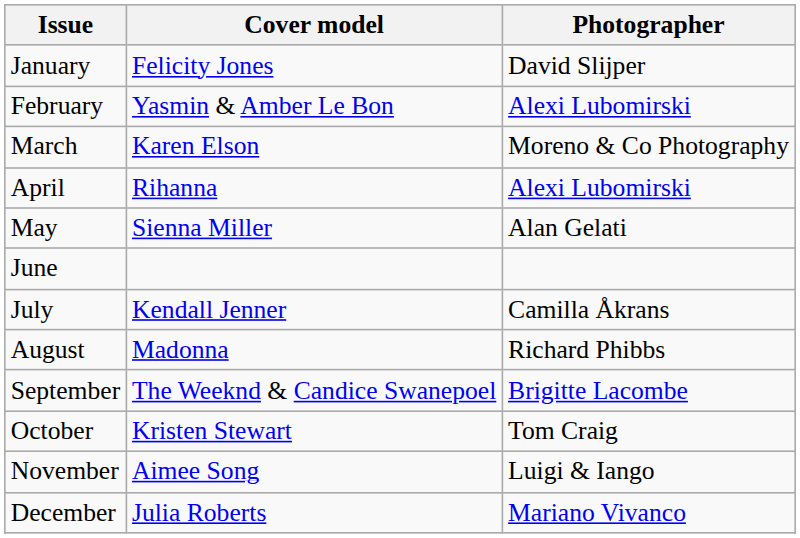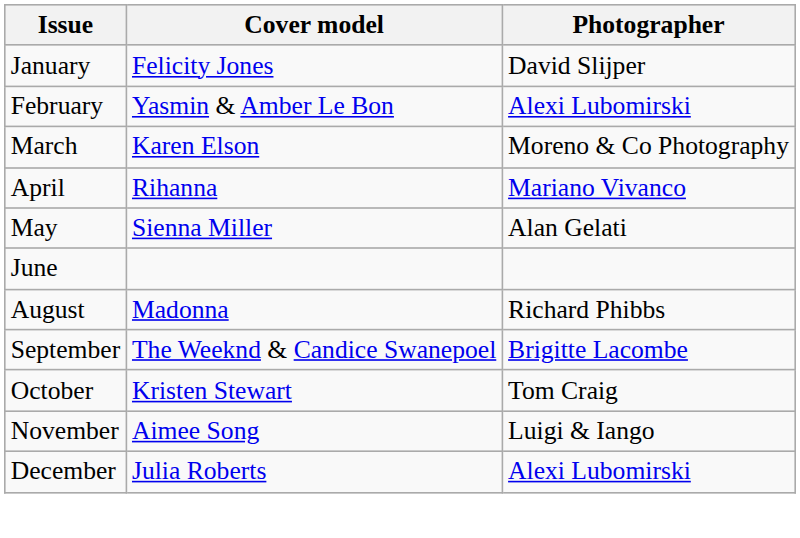 <table class="sortable wikitable">
 <tr>
 <th>Issue</th>
 <th>Cover model</th>
 <th>Photographer</th>
 </tr>
 <tr>
 <td>January</td>
 <td><a href='#'>Felicity Jones</a></td>
 <td>David Slijper</td>
 </tr>
 <tr>
 <td>February</td>
 <td><a href='#'>Yasmin</a> & <a href='#'>Amber Le Bon</a></td>
 <td><a href='#'>Alexi Lubomirski</a></td>
 </tr>
 <tr>
 <td>March</td>
 <td><a href='#'>Karen Elson</a></td>
 <td>Moreno & Co Photography</td>
 </tr>
 <tr>
 <td>April</td>
 <td><a href='#'>Rihanna</a></td>
-<td><a href='#'>Alexi Lubomirski</a></td>
+<td><a href='#'>Mariano Vivanco</a></td>
 </tr>
 <tr>
 <td>May</td>
 <td><a href='#'>Sienna Miller</a></td>
 <td>Alan Gelati</td>
 </tr>
 <tr>
 <td>June</td>
 <td></td>
 <td></td>
-</tr>
-<tr>
-<td>July</td>
-<td><a href='#'>Kendall Jenner</a></td>
-<td>Camilla Åkrans</td>
 </tr>
 <tr>
 <td>August</td>
 <td><a href='#'>Madonna</a></td>
 <td>Richard Phibbs</td>
 </tr>
 <tr>
 <td>September</td>
 <td><a href='#'>The Weeknd</a> & <a href='#'>Candice Swanepoel</a></td>
 <td><a href='#'>Brigitte Lacombe</a></td>
 </tr>
 <tr>
 <td>October</td>
 <td><a href='#'>Kristen Stewart</a></td>
 <td>Tom Craig</td>
 </tr>
 <tr>
 <td>November</td>
 <td><a href='#'>Aimee Song</a></td>
 <td>Luigi & Iango</td>
 </tr>
 <tr>
 <td>December</td>
 <td><a href='#'>Julia Roberts</a></td>
-<td><a href='#'>Mariano Vivanco</a></td>
+<td><a href='#'>Alexi Lubomirski</a></td>
 </tr>
 </table>
